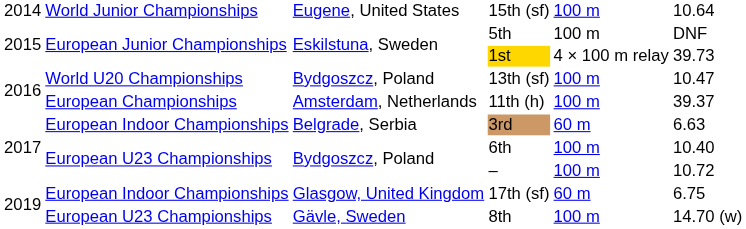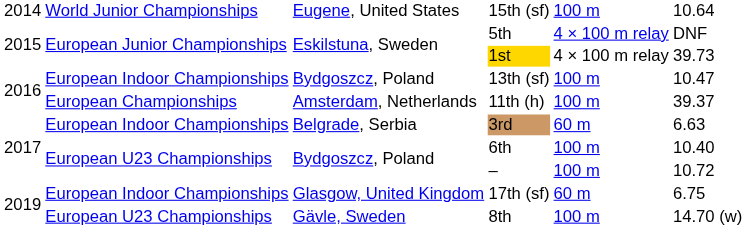 <table>
 <tr>
 <td>2014</td>
 <td><a href='#'>World Junior Championships</a></td>
 <td><a href='#'>Eugene</a>, United States</td>
 <td>15th (sf)</td>
 <td><a href='#'>100 m</a></td>
 <td>10.64</td>
 </tr>
 <tr>
 <td rowspan=2>2015</td>
 <td rowspan=2><a href='#'>European Junior Championships</a></td>
 <td rowspan=2><a href='#'>Eskilstuna</a>, Sweden</td>
 <td>5th</td>
-<td>100 m</td>
+<td><a href='#'>4 × 100 m relay</a></td>
 <td>DNF</td>
 </tr>
 <tr>
 <td bgcolor=gold>1st</td>
 <td>4 × 100 m relay</td>
 <td>39.73 </td>
 </tr>
 <tr>
 <td rowspan=2>2016</td>
-<td><a href='#'>World U20 Championships</a></td>
+<td><a href='#'>European Indoor Championships</a></td>
 <td><a href='#'>Bydgoszcz</a>, Poland</td>
 <td>13th (sf)</td>
 <td><a href='#'>100 m</a></td>
 <td>10.47</td>
 </tr>
 <tr>
 <td><a href='#'>European Championships</a></td>
 <td><a href='#'>Amsterdam</a>, Netherlands</td>
 <td>11th (h)</td>
 <td><a href='#'>100 m</a></td>
 <td>39.37</td>
 </tr>
 <tr>
 <td rowspan=3>2017</td>
 <td><a href='#'>European Indoor Championships</a></td>
 <td><a href='#'>Belgrade</a>, Serbia</td>
 <td bgcolor=cc9966>3rd</td>
 <td><a href='#'>60 m</a></td>
 <td>6.63</td>
 </tr>
 <tr>
 <td rowspan=2><a href='#'>European U23 Championships</a></td>
 <td rowspan=2><a href='#'>Bydgoszcz</a>, Poland</td>
 <td>6th</td>
 <td><a href='#'>100 m</a></td>
 <td>10.40</td>
 </tr>
 <tr>
 <td>–</td>
 <td><a href='#'>100 m</a></td>
 <td>10.72</td>
 </tr>
 <tr>
 <td rowspan=2>2019</td>
 <td><a href='#'>European Indoor Championships</a></td>
 <td><a href='#'>Glasgow, United Kingdom</a></td>
 <td>17th (sf)</td>
 <td><a href='#'>60 m</a></td>
 <td>6.75</td>
 </tr>
 <tr>
 <td><a href='#'>European U23 Championships</a></td>
 <td><a href='#'>Gävle, Sweden</a></td>
 <td>8th</td>
 <td><a href='#'>100 m</a></td>
 <td>14.70 (w)</td>
 </tr>
 </table>
